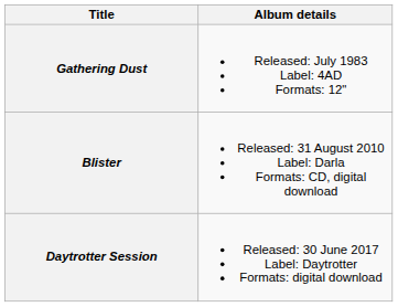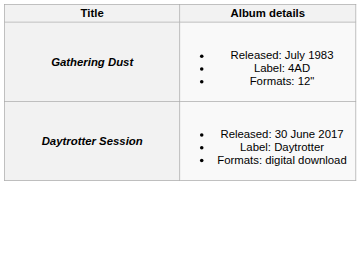 <table class="wikitable plainrowheaders" style="text-align:center;">
 <tr>
 <th scope="col" style="width:15em;">Title</th>
 <th scope="col" style="width:15em;">Album details</th>
 </tr>
 <tr>
 <th scope="row"><em>Gathering Dust</em></th>
 <td><br><ul><li>Released: July 1983</li><li>Label: 4AD</li><li>Formats: 12"</li></ul></td>
 </tr>
 <tr>
-<th scope="row"><em>Blister</em></th>
-<td><br><ul><li>Released: 31 August 2010</li><li>Label: Darla</li><li>Formats: CD, digital download</li></ul></td>
-</tr>
-<tr>
 <th scope="row"><em>Daytrotter Session</em></th>
 <td><br><ul><li>Released: 30 June 2017</li><li>Label: Daytrotter</li><li>Formats: digital download</li></ul></td>
 </tr>
 </table>
